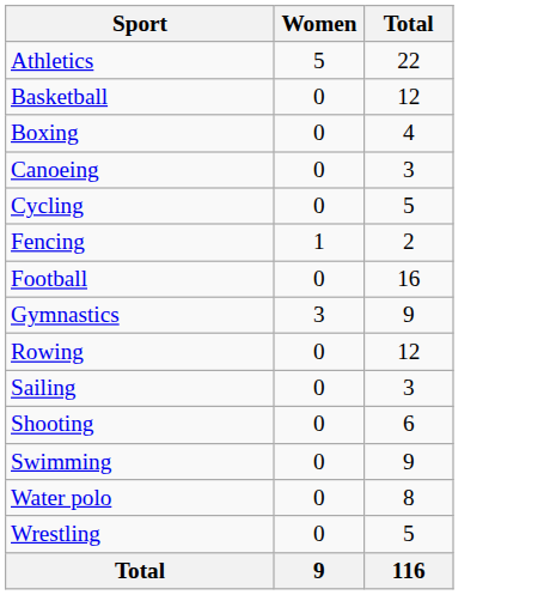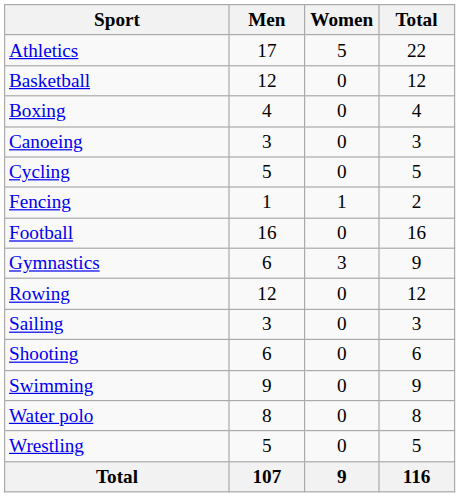 <table class="wikitable sortable" style="text-align:center;">
 <tr>
 <th width=180>Sport</th>
+<th width=55>Men</th>
 <th width=55>Women</th>
 <th width=55>Total</th>
 </tr>
 <tr>
 <td align=left><a href='#'>Athletics</a></td>
+<td>17</td>
 <td>5</td>
 <td>22</td>
 </tr>
 <tr>
 <td align=left><a href='#'>Basketball</a></td>
+<td>12</td>
 <td>0</td>
 <td>12</td>
 </tr>
 <tr>
 <td align=left><a href='#'>Boxing</a></td>
+<td>4</td>
 <td>0</td>
 <td>4</td>
 </tr>
 <tr>
 <td align=left><a href='#'>Canoeing</a></td>
+<td>3</td>
 <td>0</td>
 <td>3</td>
 </tr>
 <tr>
 <td align=left><a href='#'>Cycling</a></td>
+<td>5</td>
 <td>0</td>
 <td>5</td>
 </tr>
 <tr>
 <td align=left><a href='#'>Fencing</a></td>
 <td>1</td>
+<td>1</td>
 <td>2</td>
 </tr>
 <tr>
 <td align=left><a href='#'>Football</a></td>
+<td>16</td>
 <td>0</td>
 <td>16</td>
 </tr>
 <tr>
 <td align=left><a href='#'>Gymnastics</a></td>
+<td>6</td>
 <td>3</td>
 <td>9</td>
 </tr>
 <tr>
 <td align=left><a href='#'>Rowing</a></td>
+<td>12</td>
 <td>0</td>
 <td>12</td>
 </tr>
 <tr>
 <td align=left><a href='#'>Sailing</a></td>
+<td>3</td>
 <td>0</td>
 <td>3</td>
 </tr>
 <tr>
 <td align=left><a href='#'>Shooting</a></td>
+<td>6</td>
 <td>0</td>
 <td>6</td>
 </tr>
 <tr>
 <td align=left><a href='#'>Swimming</a></td>
+<td>9</td>
 <td>0</td>
 <td>9</td>
 </tr>
 <tr>
 <td align=left><a href='#'>Water polo</a></td>
+<td>8</td>
 <td>0</td>
 <td>8</td>
 </tr>
 <tr>
 <td align=left><a href='#'>Wrestling</a></td>
+<td>5</td>
 <td>0</td>
 <td>5</td>
 </tr>
 <tr>
 <th>Total</th>
+<th>107</th>
 <th>9</th>
 <th>116</th>
 </tr>
 </table>
